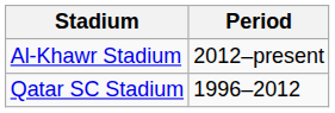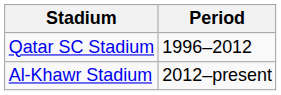 <table class="wikitable">
 <tr>
 <th>Stadium</th>
 <th>Period</th>
 </tr>
 <tr>
+<td><a href='#'>Qatar SC Stadium</a></td>
+<td>1996–2012</td>
+</tr>
+<tr>
 <td><a href='#'>Al-Khawr Stadium</a></td>
 <td>2012–present</td>
 </tr>
-<tr>
-<td><a href='#'>Qatar SC Stadium</a></td>
-<td>1996–2012</td>
-</tr>
 </table>
